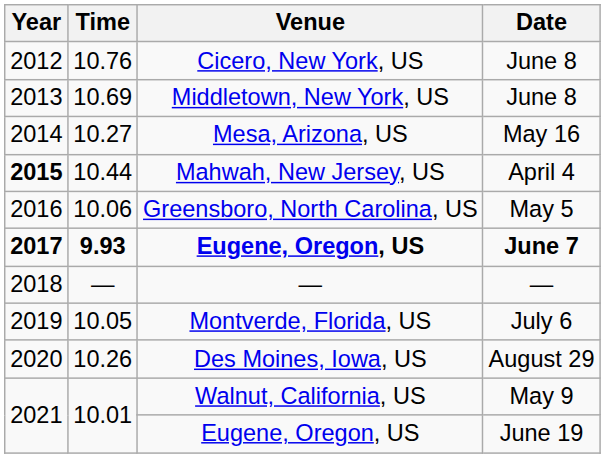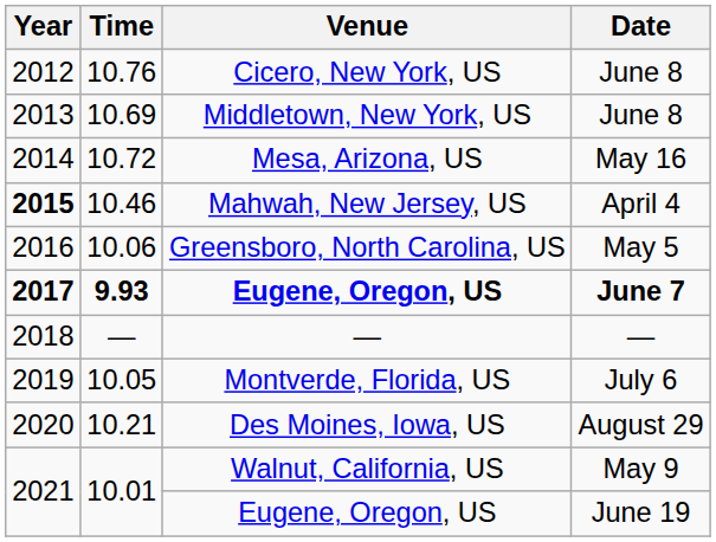 <table class="wikitable sortable" style=text-align:center>
 <tr>
 <th>Year</th>
 <th>Time</th>
 <th>Venue</th>
 <th>Date</th>
 </tr>
 <tr>
 <td>2012</td>
 <td>10.76</td>
 <td><a href='#'>Cicero, New York</a>, US</td>
 <td>June 8</td>
 </tr>
 <tr>
 <td>2013</td>
 <td>10.69</td>
 <td><a href='#'>Middletown, New York</a>, US</td>
 <td>June 8</td>
 </tr>
 <tr>
 <td>2014</td>
-<td>10.27</td>
+<td>10.72</td>
 <td><a href='#'>Mesa, Arizona</a>, US</td>
 <td>May 16</td>
 </tr>
 <tr>
 <td><strong>2015</strong></td>
-<td>10.44</td>
+<td>10.46</td>
 <td><a href='#'>Mahwah, New Jersey</a>, US</td>
 <td>April 4</td>
 </tr>
 <tr>
 <td>2016</td>
 <td>10.06</td>
 <td><a href='#'>Greensboro, North Carolina</a>, US</td>
 <td>May 5</td>
 </tr>
 <tr>
 <td><strong>2017</strong></td>
 <td><strong>9.93</strong></td>
 <td><strong><a href='#'>Eugene, Oregon</a>, US</strong></td>
 <td><strong>June 7</strong></td>
 </tr>
 <tr>
 <td>2018</td>
 <td data-sort-value=999>—</td>
 <td>—</td>
 <td>—</td>
 </tr>
 <tr>
 <td>2019</td>
 <td>10.05</td>
 <td><a href='#'>Montverde, Florida</a>, US</td>
 <td>July 6</td>
 </tr>
 <tr>
 <td>2020</td>
-<td>10.26</td>
+<td>10.21</td>
 <td><a href='#'>Des Moines, Iowa</a>, US</td>
 <td>August 29</td>
 </tr>
 <tr>
 <td rowspan=2>2021</td>
 <td rowspan=2>10.01</td>
 <td><a href='#'>Walnut, California</a>, US</td>
 <td>May 9</td>
 </tr>
 <tr>
 <td><a href='#'>Eugene, Oregon</a>, US</td>
 <td>June 19</td>
 </tr>
 </table>
